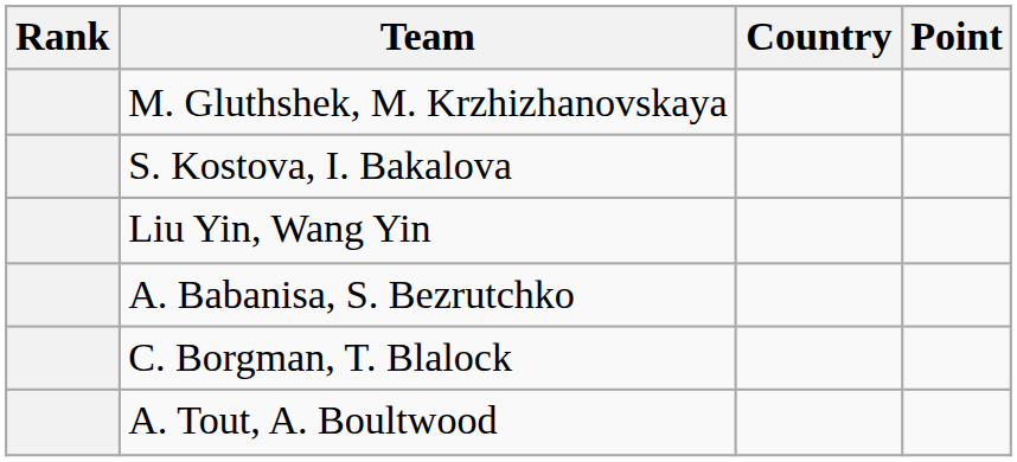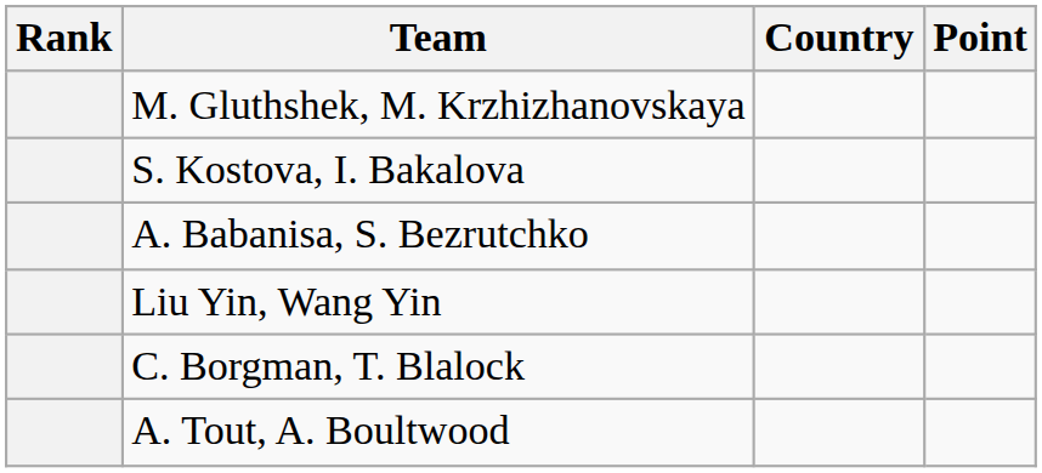 <table class="wikitable sortable">
 <tr>
 <th>Rank</th>
 <th>Team</th>
 <th>Country</th>
 <th>Point</th>
 </tr>
 <tr>
 <th></th>
 <td>M. Gluthshek, M. Krzhizhanovskaya</td>
 <td></td>
 <td></td>
 </tr>
 <tr>
 <th></th>
 <td>S. Kostova, I. Bakalova</td>
 <td></td>
 <td></td>
 </tr>
 <tr>
 <th></th>
-<td>Liu Yin, Wang Yin</td>
+<td>A. Babanisa, S. Bezrutchko</td>
 <td></td>
 <td></td>
 </tr>
 <tr>
 <th></th>
-<td>A. Babanisa, S. Bezrutchko</td>
+<td>Liu Yin, Wang Yin</td>
 <td></td>
 <td></td>
 </tr>
 <tr>
 <th></th>
 <td>C. Borgman, T. Blalock</td>
 <td></td>
 <td></td>
 </tr>
 <tr>
 <th></th>
 <td>A. Tout, A. Boultwood</td>
 <td></td>
 <td></td>
 </tr>
 </table>
